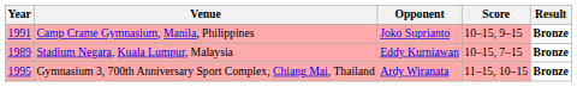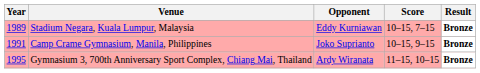 <table class="sortable wikitable" style="font-size: 90%;">
 <tr>
 <th>Year</th>
 <th>Venue</th>
 <th>Opponent</th>
 <th>Score</th>
 <th>Result</th>
 </tr>
 <tr style="background:#FFAAAA">
+<td align="center"><a href='#'>1989</a></td>
+<td align="left"><a href='#'>Stadium Negara</a>, <a href='#'>Kuala Lumpur</a>, Malaysia</td>
+<td align="left"> <a href='#'>Eddy Kurniawan</a></td>
+<td align="left">10–15, 7–15</td>
+<td style="text-align:left; background:white"> <strong>Bronze</strong></td>
+</tr>
+<tr style="background:#FFAAAA">
 <td align="center"><a href='#'>1991</a></td>
 <td align="left"><a href='#'>Camp Crame Gymnasium</a>, <a href='#'>Manila</a>, Philippines</td>
 <td align="left"> <a href='#'>Joko Suprianto</a></td>
 <td align="left">10–15, 9–15</td>
-<td style="text-align:left; background:white"> <strong>Bronze</strong></td>
-</tr>
-<tr style="background:#FFAAAA">
-<td align="center"><a href='#'>1989</a></td>
-<td align="left"><a href='#'>Stadium Negara</a>, <a href='#'>Kuala Lumpur</a>, Malaysia</td>
-<td align="left"> <a href='#'>Eddy Kurniawan</a></td>
-<td align="left">10–15, 7–15</td>
 <td style="text-align:left; background:white"> <strong>Bronze</strong></td>
 </tr>
 <tr style="background:#FFAAAA">
 <td align="center"><a href='#'>1995</a></td>
 <td align="left">Gymnasium 3, 700th Anniversary Sport Complex, <a href='#'>Chiang Mai</a>, Thailand</td>
 <td align="left"> <a href='#'>Ardy Wiranata</a></td>
 <td align="left">11–15, 10–15</td>
 <td style="text-align:left; background:white"> <strong>Bronze</strong></td>
 </tr>
 </table>
